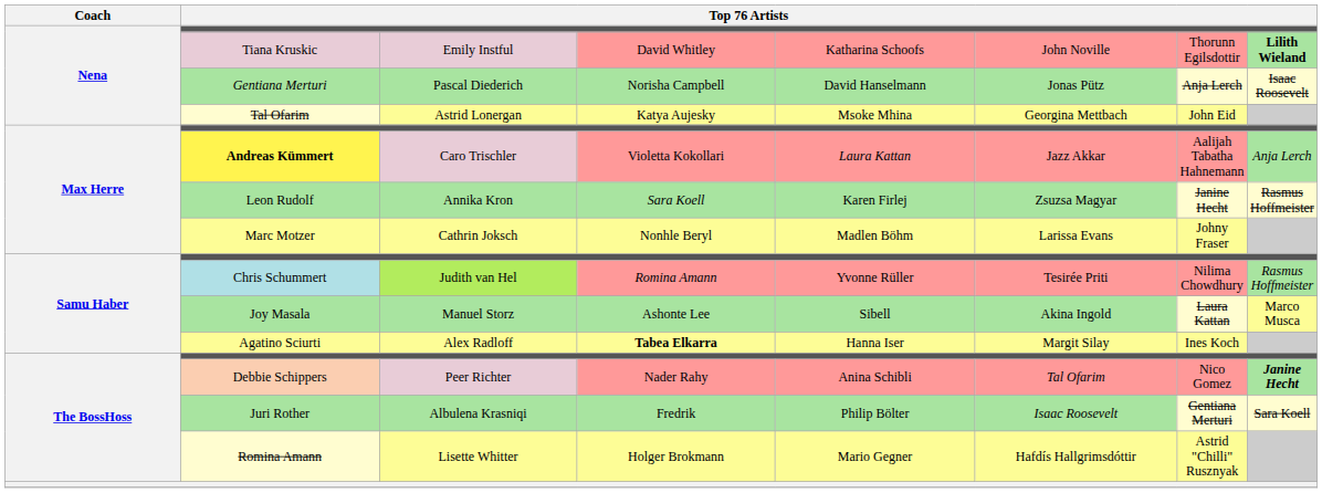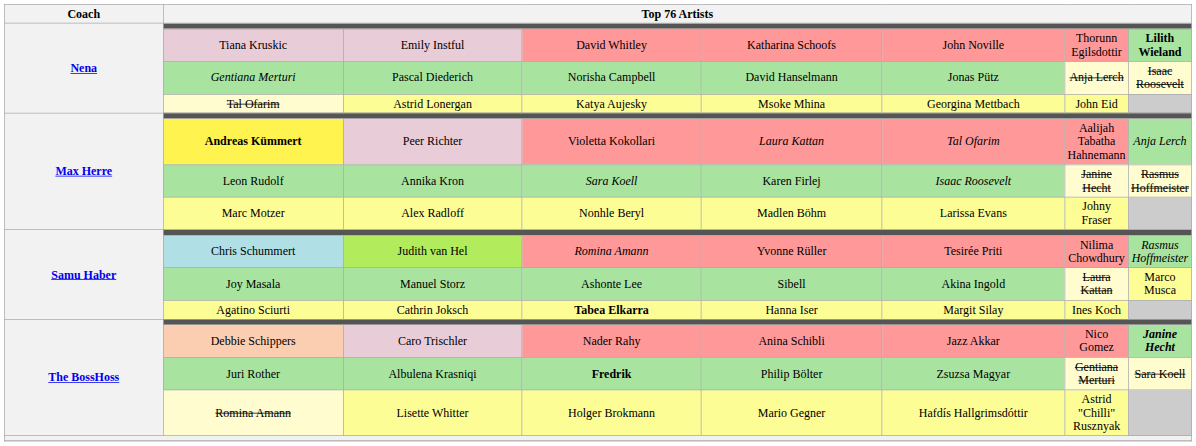 <table class="wikitable" style="text-align:center; width:100%;">
 <tr>
 <th scope="col" style="width:15%;">Coach</th>
 <th scope="col" style="width:85%;" colspan="7">Top 76 Artists</th>
 </tr>
 <tr>
 <th rowspan="4"><a href='#'>Nena</a></th>
 <td colspan=7 style="background:#555555;"></td>
 </tr>
 <tr>
 <td width="17%" style="background:#E8CCD7;">Tiana Kruskic</td>
 <td width="17%" style="background:#E8CCD7;">Emily Instful</td>
 <td style="background:#FF9999;">David Whitley</td>
 <td style="background:#FF9999;">Katharina Schoofs</td>
 <td width="17%" style="background:#FF9999;">John Noville</td>
 <td width="17%" style="background:#FF9999;">Thorunn Egilsdottir</td>
 <td width="17%" style="background:#A8E4A0;"><strong>Lilith Wieland</strong></td>
 </tr>
 <tr>
 <td style="background:#A8E4A0;"><em>Gentiana Merturi</em></td>
 <td style="background:#A8E4A0;">Pascal Diederich</td>
 <td style="background:#A8E4A0;">Norisha Campbell</td>
 <td style="background:#A8E4A0;">David Hanselmann</td>
 <td style="background:#A8E4A0;">Jonas Pütz</td>
 <td style="background:#FFFDD0;"><s>Anja Lerch</s></td>
 <td style="background:#FFFDD0;"><s>Isaac Roosevelt</s></td>
 </tr>
 <tr>
 <td style="background:#FFFDD0;"><s>Tal Ofarim</s></td>
 <td style="background:#FDFD96;">Astrid Lonergan</td>
 <td style="background:#FDFD96;">Katya Aujesky</td>
 <td style="background:#FDFD96;">Msoke Mhina</td>
 <td style="background:#FDFD96;">Georgina Mettbach</td>
 <td style="background:#FDFD96;">John Eid</td>
 <td style="background:#ccc;"></td>
 </tr>
 <tr>
 <th scope="row" rowspan="4"><a href='#'>Max Herre</a></th>
 <td colspan=7 style="background:#555555;"></td>
 </tr>
 <tr>
 <td style="background:#FFF44F;"><strong>Andreas Kümmert</strong></td>
-<td style="background:#E8CCD7;">Caro Trischler</td>
+<td style="background:#E8CCD7;">Peer Richter</td>
 <td style="background:#FF9999;">Violetta Kokollari</td>
 <td width="17%" style="background:#FF9999;"><em>Laura Kattan</em></td>
-<td style="background:#FF9999;">Jazz Akkar</td>
+<td style="background:#FF9999;"><em>Tal Ofarim</em></td>
 <td style="background:#FF9999;">Aalijah Tabatha Hahnemann</td>
 <td style="background:#A8E4A0;"><em>Anja Lerch</em></td>
 </tr>
 <tr>
 <td style="background:#A8E4A0;">Leon Rudolf</td>
 <td style="background:#A8E4A0;">Annika Kron</td>
 <td style="background:#A8E4A0;"><em>Sara Koell</em></td>
 <td style="background:#A8E4A0;">Karen Firlej</td>
-<td style="background:#A8E4A0;">Zsuzsa Magyar</td>
+<td style="background:#A8E4A0;"><em>Isaac Roosevelt</em></td>
 <td style="background:#FFFDD0;"><s>Janine Hecht</s></td>
 <td style="background:#FFFDD0;"><s>Rasmus Hoffmeister</s></td>
 </tr>
 <tr>
 <td style="background:#FDFD96;">Marc Motzer</td>
-<td style="background:#FDFD96;">Cathrin Joksch</td>
+<td style="background:#FDFD96;">Alex Radloff</td>
 <td style="background:#FDFD96;">Nonhle Beryl</td>
 <td style="background:#FDFD96;">Madlen Böhm</td>
 <td style="background:#FDFD96;">Larissa Evans</td>
 <td style="background:#FDFD96;">Johny Fraser</td>
 <td style="background:#ccc;"></td>
 </tr>
 <tr>
 <th scope="row" rowspan="4"><a href='#'>Samu Haber</a></th>
 <td colspan=7 style="background:#555555;"></td>
 </tr>
 <tr>
 <td style="background:#B0E0E6;">Chris Schummert</td>
 <td style="background:#B2EC5D;">Judith van Hel</td>
 <td style="background:#FF9999;"><em>Romina Amann</em></td>
 <td style="background:#FF9999;">Yvonne Rüller</td>
 <td style="background:#FF9999;">Tesirée Priti</td>
 <td style="background:#FF9999;">Nilima Chowdhury</td>
 <td style="background:#A8E4A0;"><em>Rasmus Hoffmeister</em></td>
 </tr>
 <tr>
 <td style="background:#A8E4A0;">Joy Masala</td>
 <td style="background:#A8E4A0;">Manuel Storz</td>
 <td style="background:#A8E4A0;">Ashonte Lee</td>
 <td style="background:#A8E4A0;">Sibell</td>
 <td style="background:#A8E4A0;">Akina Ingold</td>
 <td style="background:#FFFDD0;"><s>Laura Kattan</s></td>
 <td style="background:#FDFD96;">Marco Musca</td>
 </tr>
 <tr>
 <td style="background:#FDFD96;">Agatino Sciurti</td>
-<td style="background:#FDFD96;">Alex Radloff</td>
+<td style="background:#FDFD96;">Cathrin Joksch</td>
 <td style="background:#FDFD96;"><strong>Tabea Elkarra</strong></td>
 <td style="background:#FDFD96;">Hanna Iser</td>
 <td style="background:#FDFD96;">Margit Silay</td>
 <td style="background:#FDFD96;">Ines Koch</td>
 <td style="background:#ccc;"></td>
 </tr>
 <tr>
 <th scope="row" rowspan="4"><a href='#'>The BossHoss</a></th>
 <td colspan=7 style="background:#555555;"></td>
 </tr>
 <tr>
 <td style="background:#FBCEB1;">Debbie Schippers</td>
-<td style="background:#E8CCD7;">Peer Richter</td>
+<td style="background:#E8CCD7;">Caro Trischler</td>
 <td width="17%" style="background:#FF9999;">Nader Rahy</td>
 <td style="background:#FF9999;">Anina Schibli</td>
-<td style="background:#FF9999;"><em>Tal Ofarim</em></td>
+<td style="background:#FF9999;">Jazz Akkar</td>
 <td style="background:#FF9999;">Nico Gomez</td>
 <td style="background:#A8E4A0;"><strong><em>Janine Hecht</em></strong></td>
 </tr>
 <tr>
 <td style="background:#A8E4A0;">Juri Rother</td>
 <td style="background:#A8E4A0;">Albulena Krasniqi</td>
-<td style="background:#A8E4A0;">Fredrik</td>
+<td style="background:#A8E4A0;"><strong>Fredrik</strong></td>
 <td style="background:#A8E4A0;">Philip Bölter</td>
-<td style="background:#A8E4A0;"><em>Isaac Roosevelt</em></td>
+<td style="background:#A8E4A0;">Zsuzsa Magyar</td>
 <td style="background:#FFFDD0;"><s>Gentiana Merturi</s></td>
 <td style="background:#FFFDD0;"><s>Sara Koell</s></td>
 </tr>
 <tr>
 <td style="background:#FFFDD0;"><s>Romina Amann</s></td>
 <td style="background:#FDFD96;">Lisette Whitter</td>
 <td style="background:#FDFD96;">Holger Brokmann</td>
 <td style="background:#FDFD96;">Mario Gegner</td>
 <td style="background:#FDFD96;">Hafdís Hallgrimsdóttir</td>
 <td style="background:#FDFD96;">Astrid "Chilli" Rusznyak</td>
 <td style="background:#ccc;"></td>
 </tr>
 <tr>
 <th style="font-size:90%; line-height:12px;" colspan="8"><small></small></th>
 </tr>
 <tr>
 </tr>
 </table>
